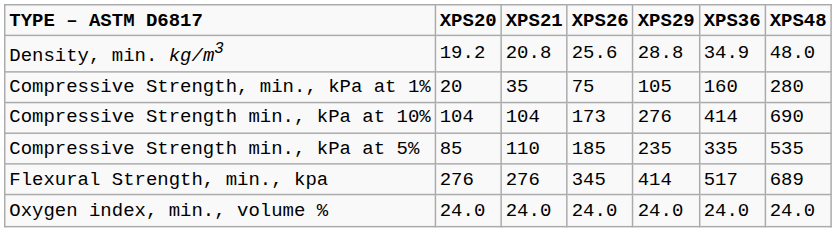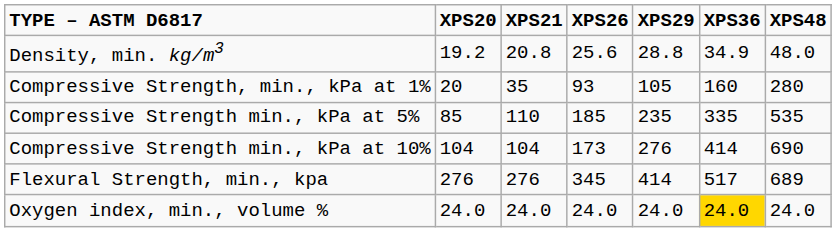 <table class="wikitable">
 <tr>
 <td><strong>TYPE – ASTM D6817</strong></td>
 <td><strong>XPS20</strong></td>
 <td><strong>XPS21</strong></td>
 <td><strong>XPS26</strong></td>
 <td><strong>XPS29</strong></td>
 <td><strong>XPS36</strong></td>
 <td><strong>XPS48</strong></td>
 </tr>
 <tr>
 <td>Density, min. <em>kg/m<sup>3</sup></em></td>
 <td>19.2</td>
 <td>20.8</td>
 <td>25.6</td>
 <td>28.8</td>
 <td>34.9</td>
 <td>48.0</td>
 </tr>
 <tr>
 <td>Compressive Strength, min., kPa at 1%</td>
 <td>20</td>
 <td>35</td>
-<td>75</td>
+<td>93</td>
 <td>105</td>
 <td>160</td>
 <td>280</td>
+</tr>
+<tr>
+<td>Compressive Strength min., kPa at 5%</td>
+<td>85</td>
+<td>110</td>
+<td>185</td>
+<td>235</td>
+<td>335</td>
+<td>535</td>
 </tr>
 <tr>
 <td>Compressive Strength min., kPa at 10%</td>
 <td>104</td>
 <td>104</td>
 <td>173</td>
 <td>276</td>
 <td>414</td>
 <td>690</td>
-</tr>
-<tr>
-<td>Compressive Strength min., kPa at 5%</td>
-<td>85</td>
-<td>110</td>
-<td>185</td>
-<td>235</td>
-<td>335</td>
-<td>535</td>
 </tr>
 <tr>
 <td>Flexural Strength, min., kpa</td>
 <td>276</td>
 <td>276</td>
 <td>345</td>
 <td>414</td>
 <td>517</td>
 <td>689</td>
 </tr>
 <tr>
 <td>Oxygen index, min., volume %</td>
 <td>24.0</td>
 <td>24.0</td>
 <td>24.0</td>
 <td>24.0</td>
-<td>24.0</td>
+<td style="background: gold;">24.0</td>
 <td>24.0</td>
 </tr>
 </table>
